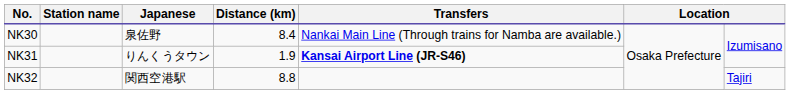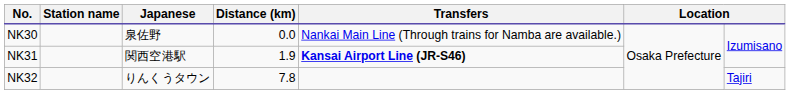 <table class="wikitable">
 <tr style="border-bottom:solid 2px #594bac;">
 <th>No.</th>
 <th>Station name</th>
 <th>Japanese</th>
 <th>Distance (km)</th>
 <th>Transfers</th>
 <th colspan="2">Location</th>
 </tr>
 <tr>
 <td>NK30</td>
 <td></td>
 <td>泉佐野</td>
-<td align="right">8.4</td>
+<td align="right">0.0</td>
 <td> <a href='#'>Nankai Main Line</a> (Through trains for Namba are available.)</td>
 <td rowspan="3" align="center">Osaka Prefecture</td>
 <td rowspan="2"><a href='#'>Izumisano</a></td>
 </tr>
 <tr>
 <td>NK31</td>
 <td></td>
-<td>りんくうタウン</td>
+<td>関西空港駅</td>
 <td align="right">1.9</td>
 <td><strong> <a href='#'>Kansai Airport Line</a> (JR-S46)</strong></td>
 </tr>
 <tr>
 <td>NK32</td>
 <td></td>
-<td>関西空港駅</td>
-<td align="right">8.8</td>
+<td>りんくうタウン</td>
+<td align="right">7.8</td>
 <td> </td>
 <td><a href='#'>Tajiri</a></td>
 </tr>
 </table>
